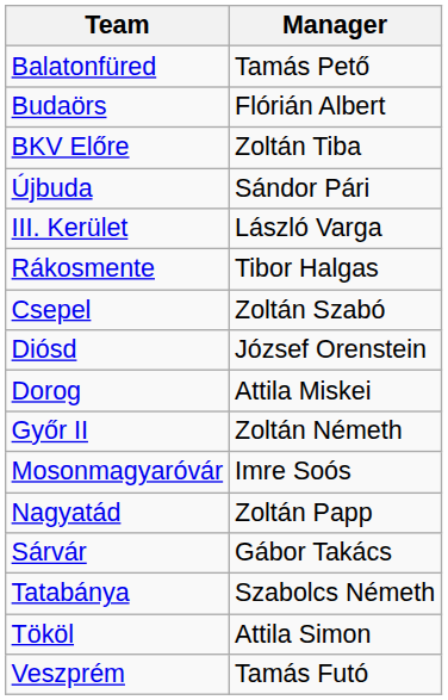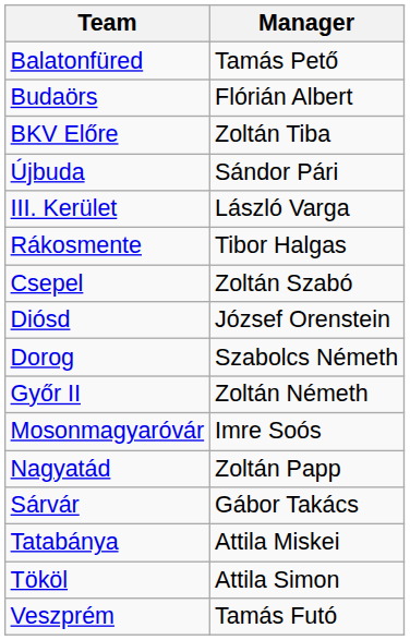 <table class="wikitable sortable">
 <tr>
 <th>Team</th>
 <th>Manager</th>
 </tr>
 <tr>
 <td><a href='#'>Balatonfüred</a></td>
 <td> Tamás Pető</td>
 </tr>
 <tr>
 <td><a href='#'>Budaörs</a></td>
 <td> Flórián Albert</td>
 </tr>
 <tr>
 <td><a href='#'>BKV Előre</a></td>
 <td> Zoltán Tiba</td>
 </tr>
 <tr>
 <td><a href='#'>Újbuda</a></td>
 <td> Sándor Pári</td>
 </tr>
 <tr>
 <td><a href='#'>III. Kerület</a></td>
 <td> László Varga</td>
 </tr>
 <tr>
 <td><a href='#'>Rákosmente</a></td>
 <td> Tibor Halgas</td>
 </tr>
 <tr>
 <td><a href='#'>Csepel</a></td>
 <td> Zoltán Szabó</td>
 </tr>
 <tr>
 <td><a href='#'>Diósd</a></td>
 <td> József Orenstein</td>
 </tr>
 <tr>
 <td><a href='#'>Dorog</a></td>
-<td> Attila Miskei</td>
+<td> Szabolcs Németh</td>
 </tr>
 <tr>
 <td><a href='#'>Győr II</a></td>
 <td> Zoltán Németh</td>
 </tr>
 <tr>
 <td><a href='#'>Mosonmagyaróvár</a></td>
 <td> Imre Soós</td>
 </tr>
 <tr>
 <td><a href='#'>Nagyatád</a></td>
 <td> Zoltán Papp</td>
 </tr>
 <tr>
 <td><a href='#'>Sárvár</a></td>
 <td> Gábor Takács</td>
 </tr>
 <tr>
 <td><a href='#'>Tatabánya</a></td>
-<td> Szabolcs Németh</td>
+<td> Attila Miskei</td>
 </tr>
 <tr>
 <td><a href='#'>Tököl</a></td>
 <td> Attila Simon</td>
 </tr>
 <tr>
 <td><a href='#'>Veszprém</a></td>
 <td> Tamás Futó</td>
 </tr>
 </table>
